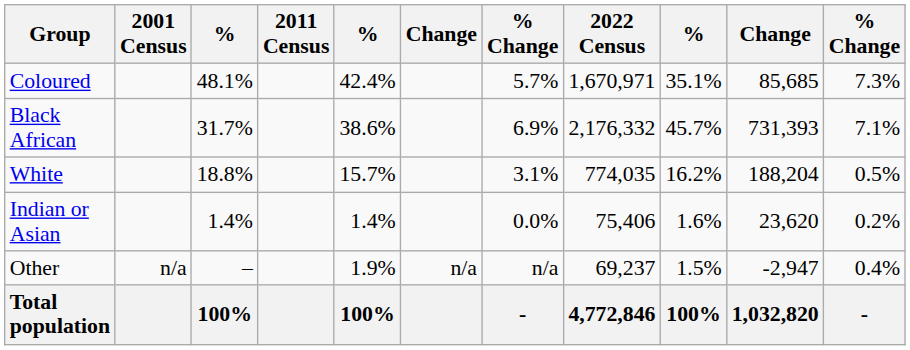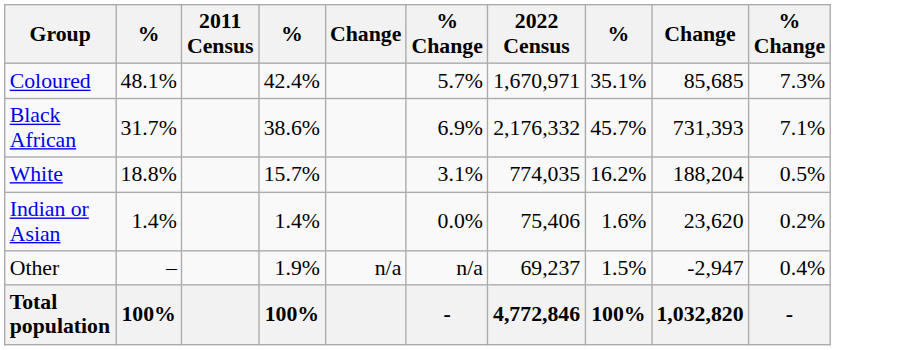 <table class="wikitable" style="text-align: right;">
 <tr>
 <th>Group</th>
-<th data-sort-type="number">2001 Census</th>
 <th data-sort-type="number">%</th>
 <th data-sort-type="number">2011 Census</th>
 <th data-sort-type="number">%</th>
 <th data-sort-type="number">Change</th>
 <th data-sort-type="number">% Change</th>
 <th>2022 Census</th>
 <th>%</th>
 <th>Change</th>
 <th>% Change</th>
 </tr>
 <tr>
 <td style="text-align: left;"><a href='#'>Coloured</a></td>
-<td></td>
 <td>48.1%</td>
 <td></td>
 <td>42.4%</td>
 <td> </td>
 <td>5.7% </td>
 <td>1,670,971</td>
 <td>35.1%</td>
 <td>85,685 </td>
 <td>7.3% </td>
 </tr>
 <tr>
 <td style="text-align: left;"><a href='#'>Black African</a></td>
-<td></td>
 <td>31.7%</td>
 <td></td>
 <td>38.6%</td>
 <td> </td>
 <td>6.9% </td>
 <td>2,176,332</td>
 <td>45.7%</td>
 <td>731,393 </td>
 <td>7.1% </td>
 </tr>
 <tr>
 <td style="text-align: left;"><a href='#'>White</a></td>
-<td></td>
 <td>18.8%</td>
 <td></td>
 <td>15.7%</td>
 <td> </td>
 <td>3.1% </td>
 <td>774,035</td>
 <td>16.2%</td>
 <td>188,204 </td>
 <td>0.5% </td>
 </tr>
 <tr>
 <td style="text-align: left;"><a href='#'>Indian or Asian</a></td>
-<td></td>
 <td>1.4%</td>
 <td></td>
 <td>1.4%</td>
 <td> </td>
 <td>0.0% </td>
 <td>75,406</td>
 <td>1.6%</td>
 <td>23,620 </td>
 <td>0.2% </td>
 </tr>
 <tr>
 <td style="text-align: left;">Other</td>
-<td>n/a</td>
 <td>–</td>
 <td></td>
 <td>1.9%</td>
 <td>n/a </td>
 <td>n/a </td>
 <td>69,237</td>
 <td>1.5%</td>
 <td>-2,947 </td>
 <td>0.4% </td>
 </tr>
 <tr>
 <th style="text-align: left;">Total population</th>
-<th style="text-align: right;"></th>
 <th>100%</th>
 <th style="text-align: right;"></th>
 <th>100%</th>
 <th style="text-align: right;"> </th>
 <th>-</th>
 <th><strong>4,772,846</strong></th>
 <th>100%</th>
 <th>1,032,820 </th>
 <th>-</th>
 </tr>
 </table>
